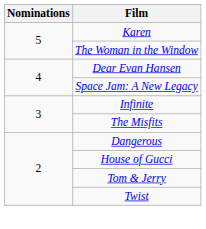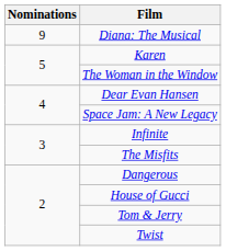 <table class="wikitable sortable" style="text-align:center;">
 <tr>
 <th scope="col" width="55">Nominations</th>
 <th scope="col" align="center">Film</th>
+</tr>
+<tr>
+<td>9</td>
+<td><em><a href='#'>Diana: The Musical</a></em></td>
 </tr>
 <tr>
 <td rowspan="2">5</td>
 <td><em><a href='#'>Karen</a></em></td>
 </tr>
 <tr>
 <td><em><a href='#'>The Woman in the Window</a></em></td>
 </tr>
 <tr>
 <td rowspan="2">4</td>
 <td><em><a href='#'>Dear Evan Hansen</a></em></td>
 </tr>
 <tr>
 <td><em><a href='#'>Space Jam: A New Legacy</a></em></td>
 </tr>
 <tr>
 <td rowspan="2">3</td>
 <td><em><a href='#'>Infinite</a></em></td>
 </tr>
 <tr>
 <td><em><a href='#'>The Misfits</a></em></td>
 </tr>
 <tr>
 <td rowspan="4">2</td>
 <td><em><a href='#'>Dangerous</a></em></td>
 </tr>
 <tr>
 <td><em><a href='#'>House of Gucci</a></em></td>
 </tr>
 <tr>
 <td><em><a href='#'>Tom & Jerry</a></em></td>
 </tr>
 <tr>
 <td><em><a href='#'>Twist</a></em></td>
 </tr>
 </table>
